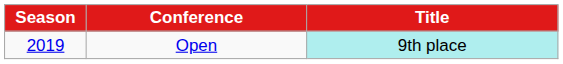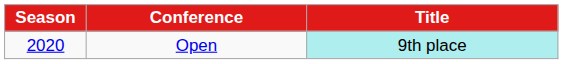 <table class="wikitable">
 <tr>
 <th width=70px style="background:#E01919; color:white; text-align: center"><strong>Season</strong></th>
 <th width=200px style="background:#E01919; color:white">Conference</th>
 <th width=230px style="background:#E01919; color:white">Title</th>
 </tr>
 <tr style="text-align:center;">
-<td rowspan=1><a href='#'>2019</a></td>
+<td rowspan=1><a href='#'>2020</a></td>
 <td><a href='#'>Open</a></td>
 <td style="background: paleturquoise;">9th place</td>
 </tr>
 </table>
